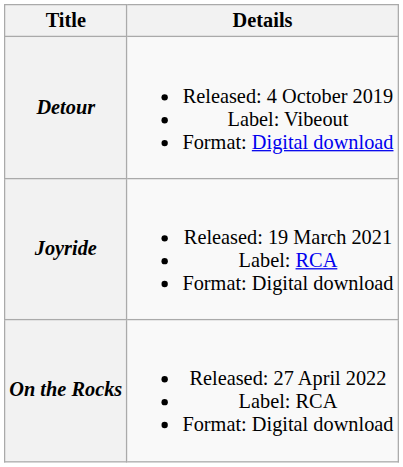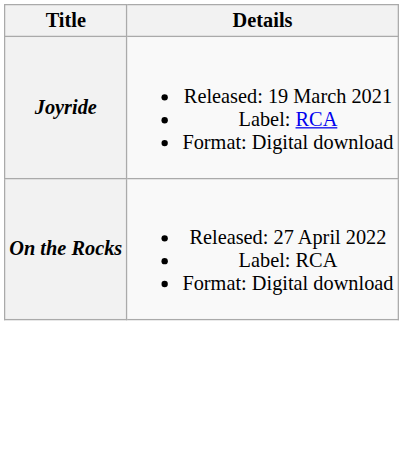 <table class="wikitable plainrowheaders" style="text-align:center">
 <tr>
 <th scope="col">Title</th>
 <th scope="col">Details</th>
-</tr>
-<tr>
-<th scope="row"><em>Detour</em></th>
-<td><br><ul><li>Released: 4 October 2019</li><li>Label: Vibeout</li><li>Format: <a href='#'>Digital download</a></li></ul></td>
 </tr>
 <tr>
 <th scope="row"><em>Joyride</em></th>
 <td><br><ul><li>Released: 19 March 2021</li><li>Label: <a href='#'>RCA</a></li><li>Format: Digital download</li></ul></td>
 </tr>
 <tr>
 <th scope="row"><em>On the Rocks</em></th>
 <td><br><ul><li>Released: 27 April 2022</li><li>Label: RCA</li><li>Format: Digital download</li></ul></td>
 </tr>
 </table>
